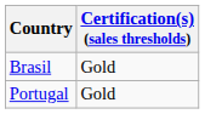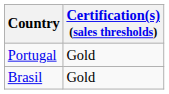 <table class="wikitable">
 <tr>
 <th>Country</th>
 <th><a href='#'>Certification(s)</a><br><small>(<a href='#'>sales thresholds</a>)</small></th>
 </tr>
 <tr>
+<td><a href='#'>Portugal</a></td>
+<td>Gold</td>
+</tr>
+<tr>
 <td><a href='#'>Brasil</a></td>
 <td>Gold</td>
 </tr>
-<tr>
-<td><a href='#'>Portugal</a></td>
-<td>Gold</td>
-</tr>
 </table>
